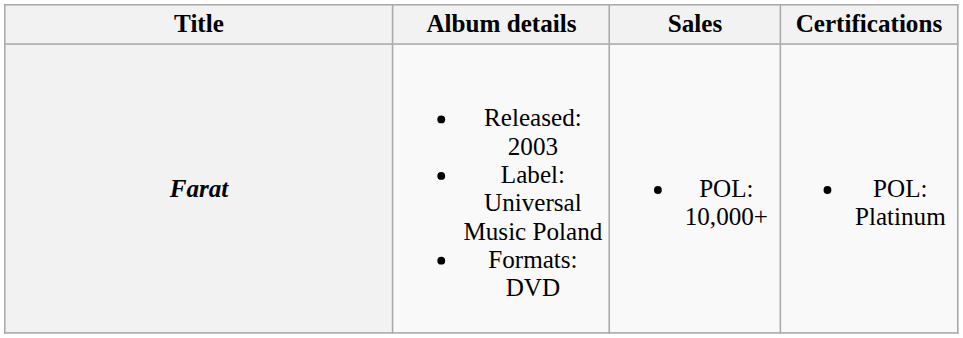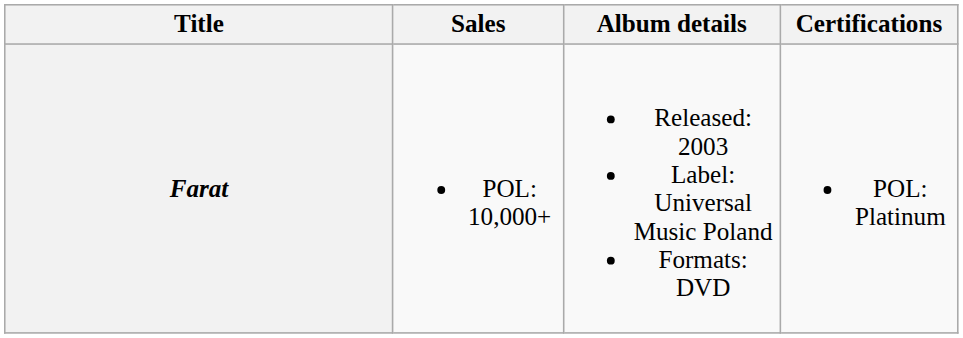 <table class="wikitable plainrowheaders" style="text-align:center;">
 <tr>
 <th scope="col" style="width:15em;">Title</th>
+<th scope="col">Sales</th>
 <th scope="col">Album details</th>
-<th scope="col">Sales</th>
 <th scope="col">Certifications</th>
 </tr>
 <tr>
 <th scope="row"><em>Farat</em></th>
+<td><br><ul><li>POL: 10,000+</li></ul></td>
 <td><br><ul><li>Released: 2003</li><li>Label: Universal Music Poland</li><li>Formats: DVD</li></ul></td>
-<td><br><ul><li>POL: 10,000+</li></ul></td>
 <td><br><ul><li>POL: Platinum</li></ul></td>
 </tr>
 </table>
